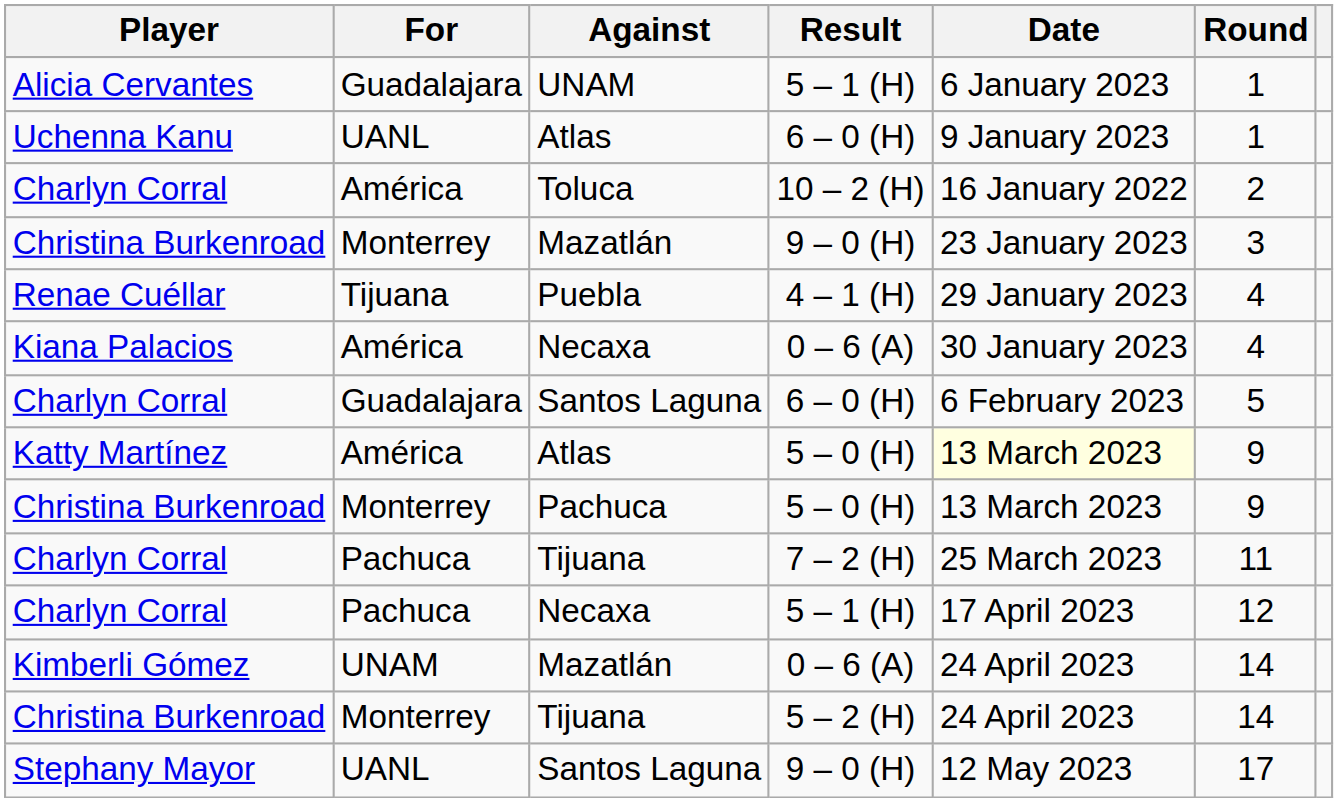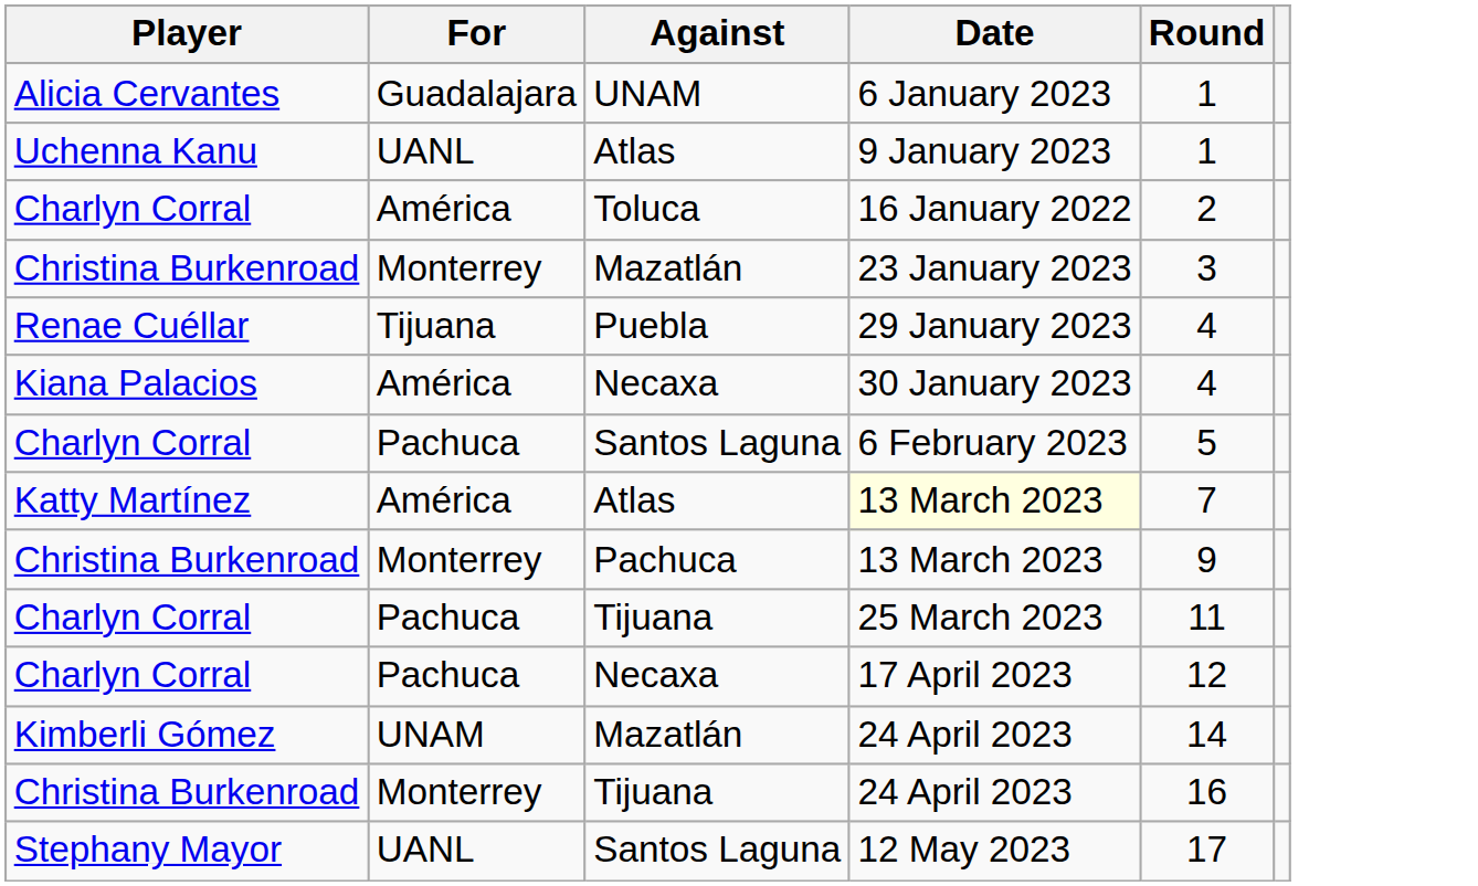 <table class="wikitable sortable">
 <tr>
 <th>Player</th>
 <th>For</th>
 <th>Against</th>
-<th>Result</th>
 <th>Date</th>
 <th>Round</th>
 <th></th>
 </tr>
 <tr>
 <td> <a href='#'>Alicia Cervantes</a></td>
 <td>Guadalajara</td>
 <td>UNAM</td>
-<td align=center>5 – 1 (H)</td>
 <td>6 January 2023</td>
 <td align=center>1</td>
 <td align=center></td>
 </tr>
 <tr>
 <td> <a href='#'>Uchenna Kanu</a></td>
 <td>UANL</td>
 <td>Atlas</td>
-<td align=center>6 – 0 (H)</td>
 <td>9 January 2023</td>
 <td align=center>1</td>
 <td align=center></td>
 </tr>
 <tr>
 <td> <a href='#'>Charlyn Corral</a></td>
 <td>América</td>
 <td>Toluca</td>
-<td align=center>10 – 2 (H)</td>
 <td>16 January 2022</td>
 <td align=center>2</td>
 <td align=center></td>
 </tr>
 <tr>
 <td> <a href='#'>Christina Burkenroad</a></td>
 <td>Monterrey</td>
 <td>Mazatlán</td>
-<td align=center>9 – 0 (H)</td>
 <td>23 January 2023</td>
 <td align=center>3</td>
 <td align=center></td>
 </tr>
 <tr>
 <td> <a href='#'>Renae Cuéllar</a></td>
 <td>Tijuana</td>
 <td>Puebla</td>
-<td align=center>4 – 1 (H)</td>
 <td>29 January 2023</td>
 <td align=center>4</td>
 <td align=center></td>
 </tr>
 <tr>
 <td> <a href='#'>Kiana Palacios</a></td>
 <td>América</td>
 <td>Necaxa</td>
-<td align=center>0 – 6 (A)</td>
 <td>30 January 2023</td>
 <td align=center>4</td>
 <td align=center></td>
 </tr>
 <tr>
 <td> <a href='#'>Charlyn Corral</a></td>
-<td>Guadalajara</td>
+<td>Pachuca</td>
 <td>Santos Laguna</td>
-<td align=center>6 – 0 (H)</td>
 <td>6 February 2023</td>
 <td align=center>5</td>
 <td align=center></td>
 </tr>
 <tr>
 <td> <a href='#'>Katty Martínez</a></td>
 <td>América</td>
 <td>Atlas</td>
-<td align=center>5 – 0 (H)</td>
 <td style="background: lightyellow;">13 March 2023</td>
-<td align=center>9</td>
+<td align=center>7</td>
 <td align=center></td>
 </tr>
 <tr>
 <td> <a href='#'>Christina Burkenroad</a></td>
 <td>Monterrey</td>
 <td>Pachuca</td>
-<td align=center>5 – 0 (H)</td>
 <td>13 March 2023</td>
 <td align=center>9</td>
 <td align=center></td>
 </tr>
 <tr>
 <td> <a href='#'>Charlyn Corral</a></td>
 <td>Pachuca</td>
 <td>Tijuana</td>
-<td align=center>7 – 2 (H)</td>
 <td>25 March 2023</td>
 <td align=center>11</td>
 <td align=center></td>
 </tr>
 <tr>
 <td> <a href='#'>Charlyn Corral</a></td>
 <td>Pachuca</td>
 <td>Necaxa</td>
-<td align=center>5 – 1 (H)</td>
 <td>17 April 2023</td>
 <td align=center>12</td>
 <td align=center></td>
 </tr>
 <tr>
 <td> <a href='#'>Kimberli Gómez</a></td>
 <td>UNAM</td>
 <td>Mazatlán</td>
-<td align=center>0 – 6 (A)</td>
 <td>24 April 2023</td>
 <td align=center>14</td>
 <td align=center></td>
 </tr>
 <tr>
 <td> <a href='#'>Christina Burkenroad</a></td>
 <td>Monterrey</td>
 <td>Tijuana</td>
-<td align=center>5 – 2 (H)</td>
 <td>24 April 2023</td>
-<td align=center>14</td>
+<td align=center>16</td>
 <td align=center></td>
 </tr>
 <tr>
 <td> <a href='#'>Stephany Mayor</a></td>
 <td>UANL</td>
 <td>Santos Laguna</td>
-<td align=center>9 – 0 (H)</td>
 <td>12 May 2023</td>
 <td align=center>17</td>
 <td align=center></td>
 </tr>
 </table>
